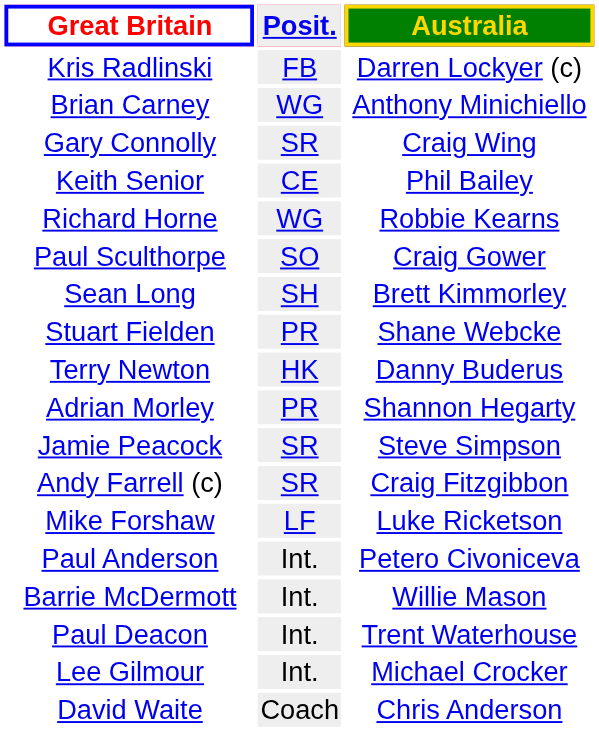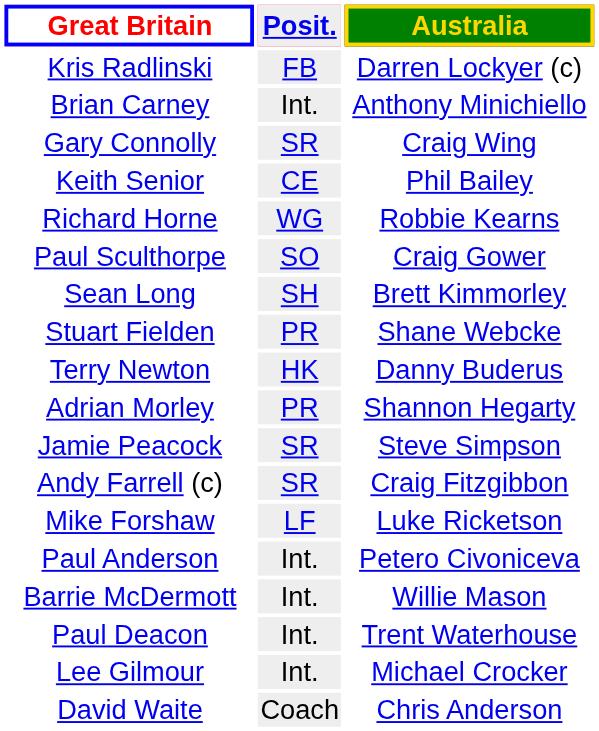 <table align=right style="font-size:90%; margin-left:1em">
 <tr bgcolor=#FF0033>
 <th align="centre" width="126" style="border: 2px solid blue; background: white; color: red">Great Britain</th>
 <th align="center" style="background: #eeeeee; color: black"><a href='#'>Posit.</a></th>
 <th align="centre" width="126" style="border: 2px solid gold; background: green; color: gold">Australia</th>
 </tr>
 <tr>
 <td align="center"><a href='#'>Kris Radlinski</a></td>
 <td align="center" style="background: #eeeeee"><a href='#'>FB</a></td>
 <td align="center"><a href='#'>Darren Lockyer</a> (c)</td>
 </tr>
 <tr>
 <td align="center"><a href='#'>Brian Carney</a></td>
-<td align="center" style="background: #eeeeee"><a href='#'>WG</a></td>
+<td align="center" style="background: #eeeeee">Int.</td>
 <td align="center"><a href='#'>Anthony Minichiello</a></td>
 </tr>
 <tr>
 <td align="center"><a href='#'>Gary Connolly</a></td>
 <td align="center" style="background: #eeeeee"><a href='#'>SR</a></td>
 <td align="center"><a href='#'>Craig Wing</a></td>
 </tr>
 <tr>
 <td align="center"><a href='#'>Keith Senior</a></td>
 <td align="center" style="background: #eeeeee"><a href='#'>CE</a></td>
 <td align="center"><a href='#'>Phil Bailey</a></td>
 </tr>
 <tr>
 <td align="center"><a href='#'>Richard Horne</a></td>
 <td align="center" style="background: #eeeeee"><a href='#'>WG</a></td>
 <td align="center"><a href='#'>Robbie Kearns</a></td>
 </tr>
 <tr>
 <td align="center"><a href='#'>Paul Sculthorpe</a></td>
 <td align="center" style="background: #eeeeee"><a href='#'>SO</a></td>
 <td align="center"><a href='#'>Craig Gower</a></td>
 </tr>
 <tr>
 <td align="center"><a href='#'>Sean Long</a></td>
 <td align="center" style="background: #eeeeee"><a href='#'>SH</a></td>
 <td align="center"><a href='#'>Brett Kimmorley</a></td>
 </tr>
 <tr>
 <td align="center"><a href='#'>Stuart Fielden</a></td>
 <td align="center" style="background: #eeeeee"><a href='#'>PR</a></td>
 <td align="center"><a href='#'>Shane Webcke</a></td>
 </tr>
 <tr>
 <td align="center"><a href='#'>Terry Newton</a></td>
 <td align="center" style="background: #eeeeee"><a href='#'>HK</a></td>
 <td align="center"><a href='#'>Danny Buderus</a></td>
 </tr>
 <tr>
 <td align="center"><a href='#'>Adrian Morley</a></td>
 <td align="center" style="background: #eeeeee"><a href='#'>PR</a></td>
 <td align="center"><a href='#'>Shannon Hegarty</a></td>
 </tr>
 <tr>
 <td align="center"><a href='#'>Jamie Peacock</a></td>
 <td align="center" style="background: #eeeeee"><a href='#'>SR</a></td>
 <td align="center"><a href='#'>Steve Simpson</a></td>
 </tr>
 <tr>
 <td align="center"><a href='#'>Andy Farrell</a> (c)</td>
 <td align="center" style="background: #eeeeee"><a href='#'>SR</a></td>
 <td align="center"><a href='#'>Craig Fitzgibbon</a></td>
 </tr>
 <tr>
 <td align="center"><a href='#'>Mike Forshaw</a></td>
 <td align="center" style="background: #eeeeee"><a href='#'>LF</a></td>
 <td align="center"><a href='#'>Luke Ricketson</a></td>
 </tr>
 <tr>
 <td align="center"><a href='#'>Paul Anderson</a></td>
 <td align="center" style="background: #eeeeee">Int.</td>
 <td align="center"><a href='#'>Petero Civoniceva</a></td>
 </tr>
 <tr>
 <td align="center"><a href='#'>Barrie McDermott</a></td>
 <td align="center" style="background: #eeeeee">Int.</td>
 <td align="center"><a href='#'>Willie Mason</a></td>
 </tr>
 <tr>
 <td align="center"><a href='#'>Paul Deacon</a></td>
 <td align="center" style="background: #eeeeee">Int.</td>
 <td align="center"><a href='#'>Trent Waterhouse</a></td>
 </tr>
 <tr>
 <td align="center"><a href='#'>Lee Gilmour</a></td>
 <td align="center" style="background: #eeeeee">Int.</td>
 <td align="center"><a href='#'>Michael Crocker</a></td>
 </tr>
 <tr>
 <td align="center"><a href='#'>David Waite</a></td>
 <td align="center" style="background: #eeeeee">Coach</td>
 <td align="center"><a href='#'>Chris Anderson</a></td>
 </tr>
 </table>
